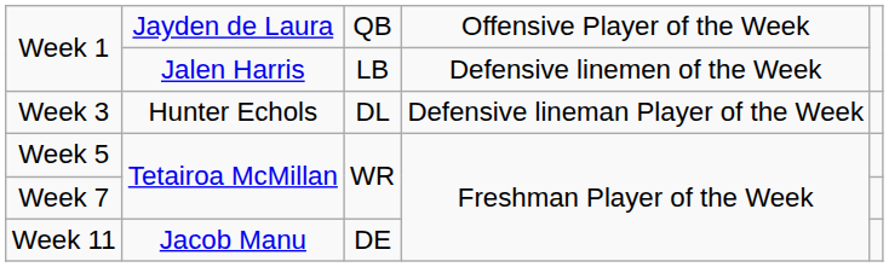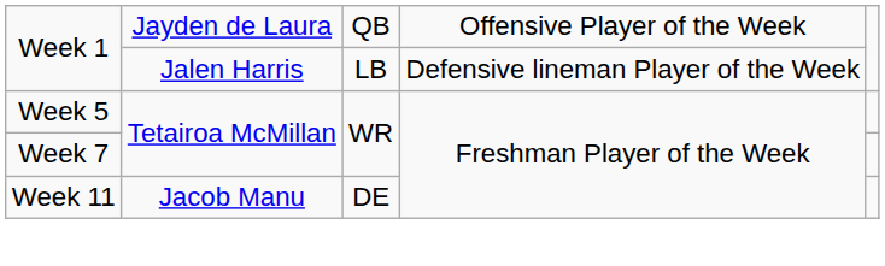 <table class="wikitable sortable sortable" style="text-align: center">
 <tr>
 <td rowspan=2>Week 1</td>
 <td><a href='#'>Jayden de Laura</a></td>
 <td>QB</td>
 <td>Offensive Player of the Week</td>
 <td rowspan="2"></td>
 </tr>
 <tr>
 <td><a href='#'>Jalen Harris</a></td>
 <td>LB</td>
-<td>Defensive linemen of the Week</td>
-</tr>
-<tr>
-<td>Week 3</td>
-<td>Hunter Echols</td>
-<td>DL</td>
 <td>Defensive lineman Player of the Week</td>
-<td></td>
 </tr>
 <tr>
 <td>Week 5</td>
 <td rowspan=2><a href='#'>Tetairoa McMillan</a></td>
 <td rowspan=2>WR</td>
 <td rowspan=3>Freshman Player of the Week</td>
 <td></td>
 </tr>
 <tr>
 <td>Week 7</td>
 <td></td>
 </tr>
 <tr>
 <td>Week 11</td>
 <td><a href='#'>Jacob Manu</a></td>
 <td>DE</td>
 <td></td>
 </tr>
 </table>
